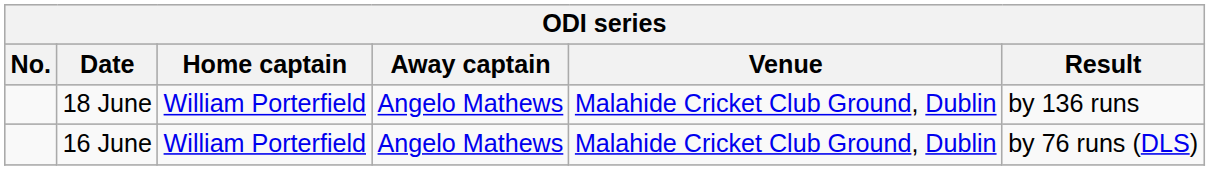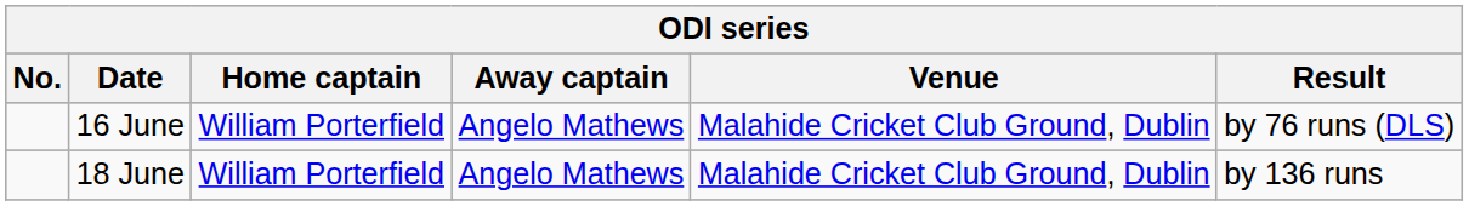 <table class="wikitable">
 <tr>
 <th colspan="6">ODI series</th>
 </tr>
 <tr>
 <th>No.</th>
 <th>Date</th>
 <th>Home captain</th>
 <th>Away captain</th>
 <th>Venue</th>
 <th>Result</th>
 </tr>
 <tr>
 <td></td>
+<td>16 June</td>
+<td><a href='#'>William Porterfield</a></td>
+<td><a href='#'>Angelo Mathews</a></td>
+<td><a href='#'>Malahide Cricket Club Ground</a>, <a href='#'>Dublin</a></td>
+<td> by 76 runs (<a href='#'>DLS</a>)</td>
+</tr>
+<tr>
+<td></td>
 <td>18 June</td>
 <td><a href='#'>William Porterfield</a></td>
 <td><a href='#'>Angelo Mathews</a></td>
 <td><a href='#'>Malahide Cricket Club Ground</a>, <a href='#'>Dublin</a></td>
 <td> by 136 runs</td>
 </tr>
-<tr>
-<td></td>
-<td>16 June</td>
-<td><a href='#'>William Porterfield</a></td>
-<td><a href='#'>Angelo Mathews</a></td>
-<td><a href='#'>Malahide Cricket Club Ground</a>, <a href='#'>Dublin</a></td>
-<td> by 76 runs (<a href='#'>DLS</a>)</td>
-</tr>
 </table>
